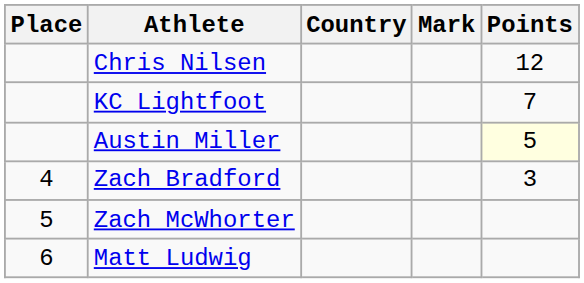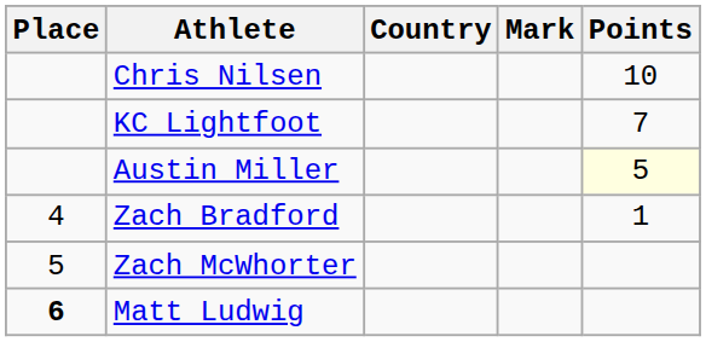 <table class="wikitable">
 <tr>
 <th>Place</th>
 <th>Athlete</th>
 <th>Country</th>
 <th>Mark</th>
 <th>Points</th>
 </tr>
 <tr>
 <td align=center></td>
 <td><a href='#'>Chris Nilsen</a></td>
 <td></td>
 <td></td>
-<td align=center>12</td>
+<td align=center>10</td>
 </tr>
 <tr>
 <td align=center></td>
 <td><a href='#'>KC Lightfoot</a></td>
 <td></td>
 <td></td>
 <td align=center>7</td>
 </tr>
 <tr>
 <td align=center></td>
 <td><a href='#'>Austin Miller</a></td>
 <td></td>
 <td></td>
 <td align=center style="background: lightyellow;">5</td>
 </tr>
 <tr>
 <td align=center>4</td>
 <td><a href='#'>Zach Bradford</a></td>
 <td></td>
 <td></td>
-<td align=center>3</td>
+<td align=center>1</td>
 </tr>
 <tr>
 <td align=center>5</td>
 <td><a href='#'>Zach McWhorter</a></td>
 <td></td>
 <td></td>
 <td align=center></td>
 </tr>
 <tr>
-<td align=center>6</td>
+<td align=center><strong>6</strong></td>
 <td><a href='#'>Matt Ludwig</a></td>
 <td></td>
 <td></td>
 <td align=center></td>
 </tr>
 </table>
